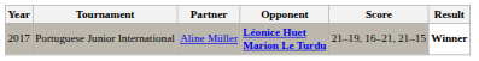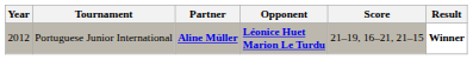 <table class="sortable wikitable" style="font-size: 90%;">
 <tr>
 <th>Year</th>
 <th>Tournament</th>
 <th>Partner</th>
 <th>Opponent</th>
 <th>Score</th>
 <th>Result</th>
 </tr>
 <tr style="background:#BDB8AD">
-<td align="center">2017</td>
+<td align="center">2012</td>
 <td align="left">Portuguese Junior International</td>
-<td align="left"> <a href='#'>Aline Müller</a></td>
+<td align="left"><strong> <a href='#'>Aline Müller</a></strong></td>
 <td align="left"><strong> <a href='#'>Léonice Huet</a><br> <a href='#'>Marion Le Turdu</a></strong></td>
 <td align="left">21–19, 16–21, 21–15</td>
 <td style="text-align:left; background:white"> <strong>Winner</strong></td>
 </tr>
 </table>
